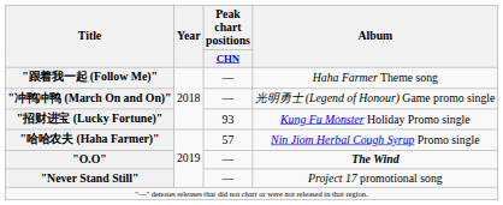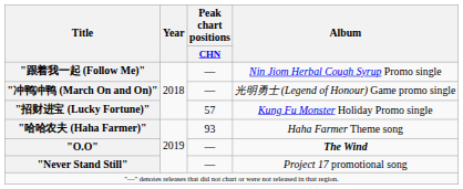 <table class="wikitable plainrowheaders" style="text-align:center;">
 <tr>
 <th rowspan="2" scope="col">Title</th>
 <th rowspan="2" scope="col">Year</th>
 <th colspan="1">Peak chart positions</th>
 <th rowspan="2" scope="col">Album</th>
 </tr>
 <tr>
 <th scope="col" style="width:3em;font-size:90%;"><a href='#'>CHN</a><br></th>
 </tr>
 <tr>
 <th scope="row">"跟着我一起 (Follow Me)"</th>
 <td rowspan="3">2018</td>
 <td>—</td>
-<td><em>Haha Farmer</em> Theme song</td>
+<td><em><a href='#'>Nin Jiom Herbal Cough Syrup</a></em> Promo single</td>
 </tr>
 <tr>
 <th scope="row">"冲鸭冲鸭 (March On and On)"</th>
 <td>—</td>
 <td><em>光明勇士 (Legend of Honour)</em> Game promo single</td>
 </tr>
 <tr>
 <th scope="row">"招财进宝 (Lucky Fortune)"</th>
-<td>93</td>
+<td>57</td>
 <td><em><a href='#'>Kung Fu Monster</a></em> Holiday Promo single</td>
 </tr>
 <tr>
 <th scope="row">"哈哈农夫 (Haha Farmer)"<br> </th>
 <td rowspan=3>2019</td>
-<td>57</td>
-<td><em><a href='#'>Nin Jiom Herbal Cough Syrup</a></em> Promo single</td>
+<td>93</td>
+<td><em>Haha Farmer</em> Theme song</td>
 </tr>
 <tr>
 <th scope="row">"O.O"</th>
 <td>—</td>
 <td><strong><em>The Wind</em></strong></td>
 </tr>
 <tr>
 <th scope="row">"Never Stand Still"</th>
 <td>—</td>
 <td><em>Project 17</em> promotional song</td>
 </tr>
 <tr>
 <td colspan="6" style="text-align:center; font-size:8pt;">"—" denotes releases that did not chart or were not released in that region.</td>
 </tr>
 </table>
